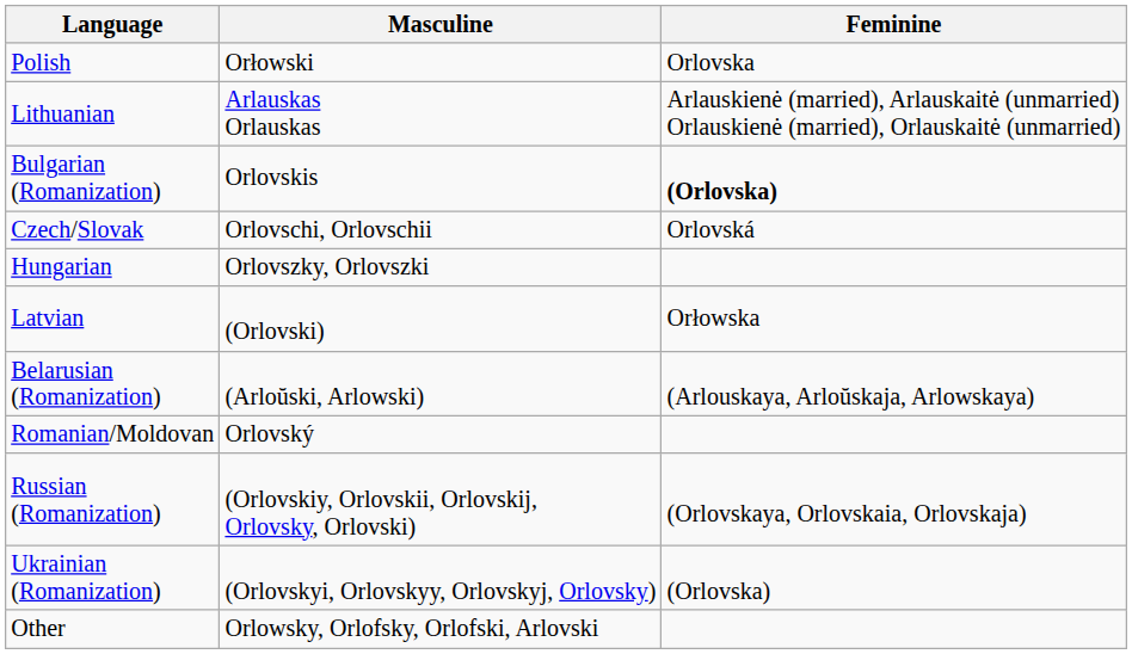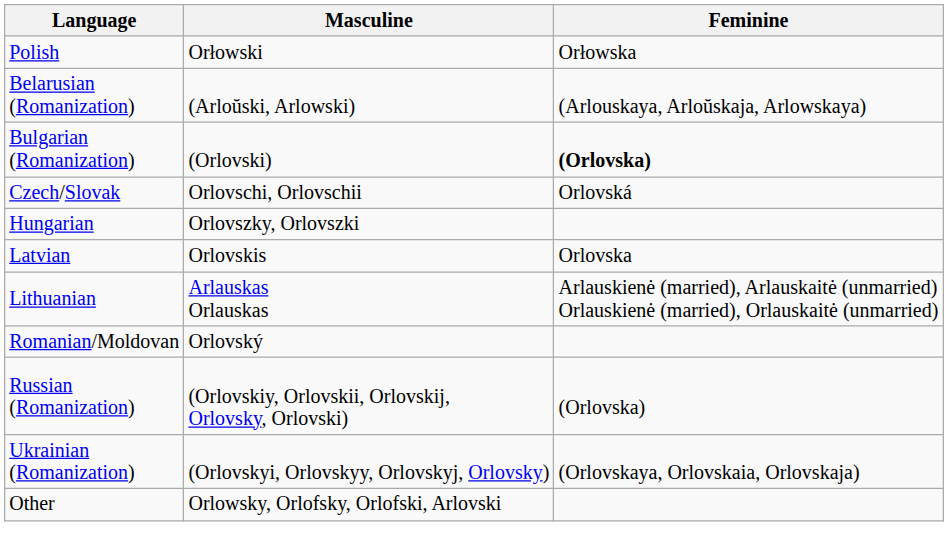 <table class="wikitable">
 <tr>
 <th>Language</th>
 <th>Masculine</th>
 <th>Feminine</th>
 </tr>
 <tr>
 <td><a href='#'>Polish</a></td>
 <td>Orłowski</td>
-<td>Orlovska</td>
+<td>Orłowska</td>
 </tr>
 <tr>
-<td><a href='#'>Lithuanian</a></td>
-<td><a href='#'>Arlauskas</a> <br>Orlauskas</td>
-<td>Arlauskienė (married), Arlauskaitė (unmarried) <br> Orlauskienė (married), Orlauskaitė (unmarried)</td>
+<td><a href='#'>Belarusian</a> <br>(<a href='#'>Romanization</a>)</td>
+<td><br>(Arloŭski, Arlowski)</td>
+<td><br> (Arlouskaya, Arloŭskaja, Arlowskaya)</td>
 </tr>
 <tr>
 <td><a href='#'>Bulgarian</a> <br>(<a href='#'>Romanization</a>)</td>
-<td>Orlovskis</td>
+<td><br>(Orlovski)</td>
 <td><strong><br>(Orlovska)</strong></td>
 </tr>
 <tr>
 <td><a href='#'>Czech</a>/<a href='#'>Slovak</a></td>
 <td>Orlovschi, Orlovschii</td>
 <td>Orlovská</td>
 </tr>
 <tr>
 <td><a href='#'>Hungarian</a></td>
 <td>Orlovszky, Orlovszki</td>
 <td></td>
 </tr>
 <tr>
 <td><a href='#'>Latvian</a></td>
-<td><br>(Orlovski)</td>
-<td>Orłowska</td>
+<td>Orlovskis</td>
+<td>Orlovska</td>
 </tr>
 <tr>
-<td><a href='#'>Belarusian</a> <br>(<a href='#'>Romanization</a>)</td>
-<td><br>(Arloŭski, Arlowski)</td>
-<td><br> (Arlouskaya, Arloŭskaja, Arlowskaya)</td>
+<td><a href='#'>Lithuanian</a></td>
+<td><a href='#'>Arlauskas</a> <br>Orlauskas</td>
+<td>Arlauskienė (married), Arlauskaitė (unmarried) <br> Orlauskienė (married), Orlauskaitė (unmarried)</td>
 </tr>
 <tr>
 <td><a href='#'>Romanian</a>/Moldovan</td>
 <td>Orlovský</td>
 <td></td>
 </tr>
 <tr>
 <td><a href='#'>Russian</a> <br>(<a href='#'>Romanization</a>)</td>
 <td><br> (Orlovskiy, Orlovskii, Orlovskij,<br> <a href='#'>Orlovsky</a>, Orlovski)</td>
-<td><br> (Orlovskaya, Orlovskaia, Orlovskaja)</td>
+<td><br> (Orlovska)</td>
 </tr>
 <tr>
 <td><a href='#'>Ukrainian</a> <br>(<a href='#'>Romanization</a>)</td>
 <td><br> (Orlovskyi, Orlovskyy, Orlovskyj, <a href='#'>Orlovsky</a>)</td>
-<td><br> (Orlovska)</td>
+<td><br> (Orlovskaya, Orlovskaia, Orlovskaja)</td>
 </tr>
 <tr>
 <td>Other</td>
 <td>Orlowsky, Orlofsky, Orlofski, Arlovski</td>
 <td></td>
 </tr>
 </table>
